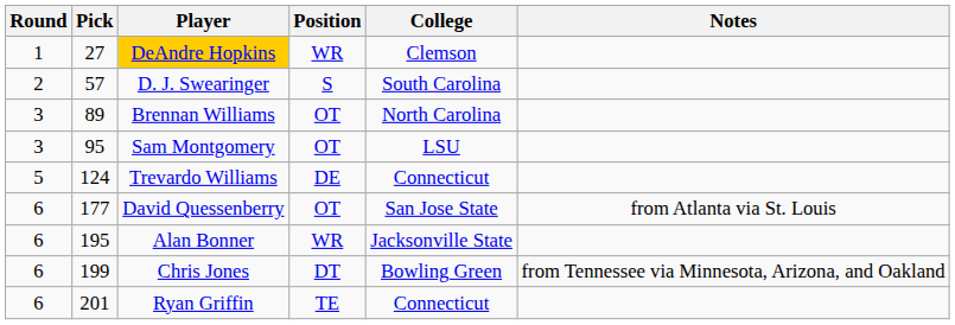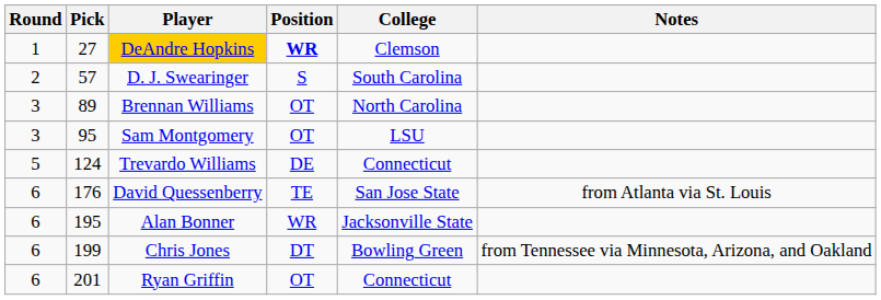 <table class="wikitable" style="text-align:center">
 <tr>
 <th>Round</th>
 <th>Pick</th>
 <th>Player</th>
 <th>Position</th>
 <th>College</th>
 <th>Notes</th>
 </tr>
 <tr>
 <td>1</td>
 <td>27</td>
 <td style="background:#fc0;"><a href='#'>DeAndre Hopkins</a></td>
-<td><a href='#'>WR</a></td>
+<td><strong><a href='#'>WR</a></strong></td>
 <td><a href='#'>Clemson</a></td>
 <td></td>
 </tr>
 <tr>
 <td>2</td>
 <td>57</td>
 <td><a href='#'>D. J. Swearinger</a></td>
 <td><a href='#'>S</a></td>
 <td><a href='#'>South Carolina</a></td>
 <td></td>
 </tr>
 <tr>
 <td>3</td>
 <td>89</td>
 <td><a href='#'>Brennan Williams</a></td>
 <td><a href='#'>OT</a></td>
 <td><a href='#'>North Carolina</a></td>
 <td></td>
 </tr>
 <tr>
 <td>3</td>
 <td>95</td>
 <td><a href='#'>Sam Montgomery</a></td>
 <td><a href='#'>OT</a></td>
 <td><a href='#'>LSU</a></td>
 <td></td>
 </tr>
 <tr>
 <td>5</td>
 <td>124</td>
 <td><a href='#'>Trevardo Williams</a></td>
 <td><a href='#'>DE</a></td>
 <td><a href='#'>Connecticut</a></td>
 <td></td>
 </tr>
 <tr>
 <td>6</td>
-<td>177</td>
+<td>176</td>
 <td><a href='#'>David Quessenberry</a></td>
-<td><a href='#'>OT</a></td>
+<td><a href='#'>TE</a></td>
 <td><a href='#'>San Jose State</a></td>
 <td>from Atlanta via St. Louis</td>
 </tr>
 <tr>
 <td>6</td>
 <td>195</td>
 <td><a href='#'>Alan Bonner</a></td>
 <td><a href='#'>WR</a></td>
 <td><a href='#'>Jacksonville State</a></td>
 <td></td>
 </tr>
 <tr>
 <td>6</td>
 <td>199</td>
 <td><a href='#'>Chris Jones</a></td>
 <td><a href='#'>DT</a></td>
 <td><a href='#'>Bowling Green</a></td>
 <td>from Tennessee via Minnesota, Arizona, and Oakland</td>
 </tr>
 <tr>
 <td>6</td>
 <td>201</td>
 <td><a href='#'>Ryan Griffin</a></td>
-<td><a href='#'>TE</a></td>
+<td><a href='#'>OT</a></td>
 <td><a href='#'>Connecticut</a></td>
 <td></td>
 </tr>
 </table>
